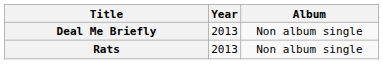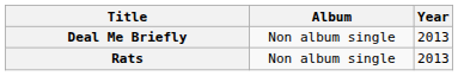 <table class="wikitable plainrowheaders" style="text-align:center;">
 <tr>
 <th scope="col" style="width:18em;">Title</th>
+<th scope="col" style="width:12em;">Album</th>
 <th scope="col">Year</th>
-<th scope="col" style="width:12em;">Album</th>
 </tr>
 <tr>
 <th scope="row">Deal Me Briefly</th>
+<td>Non album single</td>
 <td>2013</td>
-<td>Non album single</td>
 </tr>
 <tr>
 <th scope="row">Rats</th>
+<td>Non album single</td>
 <td>2013</td>
-<td>Non album single</td>
 </tr>
 </table>
